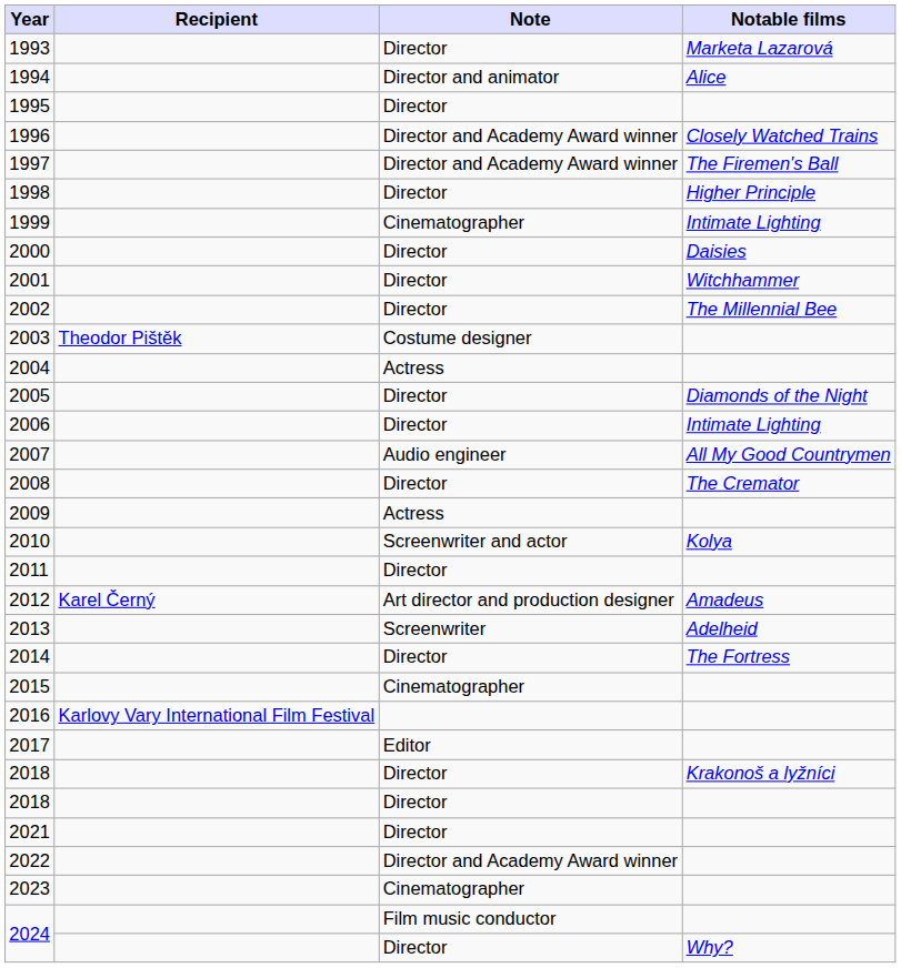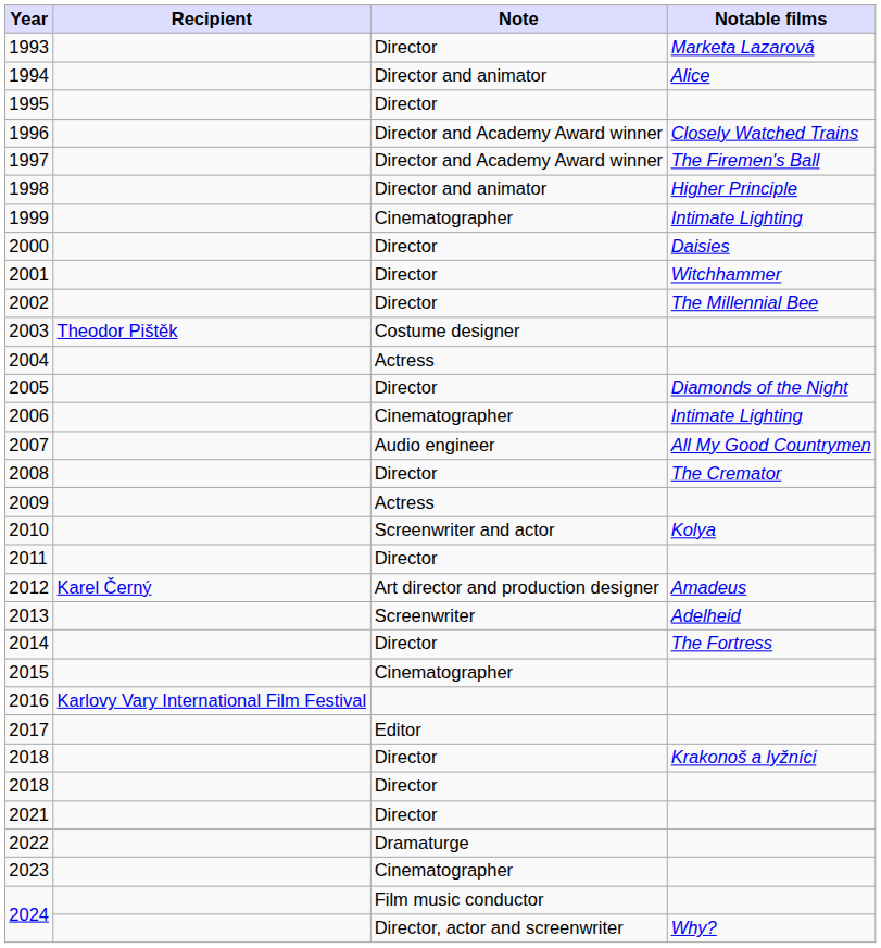 <table class="wikitable sortable">
 <tr>
 <th style="background:#DDDDFF;">Year</th>
 <th style="background:#DDDDFF;">Recipient</th>
 <th style="background:#DDDDFF;">Note</th>
 <th style="background:#DDDDFF;">Notable films</th>
 </tr>
 <tr>
 <td>1993</td>
 <td></td>
 <td>Director</td>
 <td><a href='#'><em>Marketa Lazarová</em></a></td>
 </tr>
 <tr>
 <td>1994</td>
 <td></td>
 <td>Director and animator</td>
 <td><a href='#'><em>Alice</em></a></td>
 </tr>
 <tr>
 <td>1995</td>
 <td></td>
 <td>Director</td>
 <td></td>
 </tr>
 <tr>
 <td>1996</td>
 <td></td>
 <td>Director and Academy Award winner</td>
 <td><a href='#'><em>Closely Watched Trains</em></a></td>
 </tr>
 <tr>
 <td>1997</td>
 <td></td>
 <td>Director and Academy Award winner</td>
 <td><a href='#'><em>The Firemen's Ball</em></a></td>
 </tr>
 <tr>
 <td>1998</td>
 <td></td>
-<td>Director</td>
+<td>Director and animator</td>
 <td><a href='#'><em>Higher Principle</em></a></td>
 </tr>
 <tr>
 <td>1999</td>
 <td></td>
 <td>Cinematographer</td>
 <td><a href='#'><em>Intimate Lighting</em></a></td>
 </tr>
 <tr>
 <td>2000</td>
 <td></td>
 <td>Director</td>
 <td><a href='#'><em>Daisies</em></a></td>
 </tr>
 <tr>
 <td>2001</td>
 <td></td>
 <td>Director</td>
 <td><em><a href='#'>Witchhammer</a></em></td>
 </tr>
 <tr>
 <td>2002</td>
 <td></td>
 <td>Director</td>
 <td><a href='#'><em>The Millennial Bee</em></a></td>
 </tr>
 <tr>
 <td>2003</td>
 <td><a href='#'>Theodor Pištěk</a></td>
 <td>Costume designer</td>
 <td></td>
 </tr>
 <tr>
 <td>2004</td>
 <td></td>
 <td>Actress</td>
 <td></td>
 </tr>
 <tr>
 <td>2005</td>
 <td></td>
 <td>Director</td>
 <td><a href='#'><em>Diamonds of the Night</em></a></td>
 </tr>
 <tr>
 <td>2006</td>
 <td></td>
-<td>Director</td>
+<td>Cinematographer</td>
 <td><a href='#'><em>Intimate Lighting</em></a></td>
 </tr>
 <tr>
 <td>2007</td>
 <td></td>
 <td>Audio engineer</td>
 <td><a href='#'><em>All My Good Countrymen</em></a></td>
 </tr>
 <tr>
 <td>2008</td>
 <td></td>
 <td>Director</td>
 <td><a href='#'><em>The Cremator</em></a></td>
 </tr>
 <tr>
 <td>2009</td>
 <td></td>
 <td>Actress</td>
 <td></td>
 </tr>
 <tr>
 <td>2010</td>
 <td></td>
 <td>Screenwriter and actor</td>
 <td><a href='#'><em>Kolya</em></a></td>
 </tr>
 <tr>
 <td>2011</td>
 <td></td>
 <td>Director</td>
 <td></td>
 </tr>
 <tr>
 <td>2012</td>
 <td><a href='#'>Karel Černý</a></td>
 <td>Art director and production designer</td>
 <td><a href='#'><em>Amadeus</em></a></td>
 </tr>
 <tr>
 <td>2013</td>
 <td></td>
 <td>Screenwriter</td>
 <td><a href='#'><em>Adelheid</em></a></td>
 </tr>
 <tr>
 <td>2014</td>
 <td></td>
 <td>Director</td>
 <td><a href='#'><em>The Fortress</em></a></td>
 </tr>
 <tr>
 <td>2015</td>
 <td></td>
 <td>Cinematographer</td>
 <td></td>
 </tr>
 <tr>
 <td>2016</td>
 <td><a href='#'>Karlovy Vary International Film Festival</a></td>
 <td></td>
 <td></td>
 </tr>
 <tr>
 <td>2017</td>
 <td></td>
 <td>Editor</td>
 <td></td>
 </tr>
 <tr>
 <td>2018</td>
 <td></td>
 <td>Director</td>
 <td><a href='#'><em>Krakonoš a lyžníci</em></a></td>
 </tr>
 <tr>
 <td>2018</td>
 <td></td>
 <td>Director</td>
 <td></td>
 </tr>
 <tr>
 <td>2021</td>
 <td></td>
 <td>Director</td>
 <td></td>
 </tr>
 <tr>
 <td>2022</td>
 <td></td>
-<td>Director and Academy Award winner</td>
+<td>Dramaturge</td>
 <td></td>
 </tr>
 <tr>
 <td>2023</td>
 <td></td>
 <td>Cinematographer</td>
 <td></td>
 </tr>
 <tr>
 <td rowspan="2"><a href='#'>2024</a></td>
 <td></td>
 <td>Film music conductor</td>
 <td></td>
 </tr>
 <tr>
 <td></td>
-<td>Director</td>
+<td>Director, actor and screenwriter</td>
 <td><a href='#'><em>Why?</em></a></td>
 </tr>
 </table>
